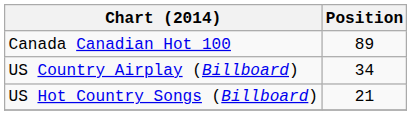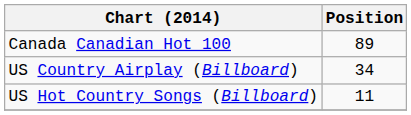 <table class="wikitable sortable">
 <tr>
 <th scope="col">Chart (2014)</th>
 <th scope="col">Position</th>
 </tr>
 <tr>
 <td>Canada <a href='#'>Canadian Hot 100</a></td>
 <td align="center">89</td>
 </tr>
 <tr>
 <td>US <a href='#'>Country Airplay</a> (<em><a href='#'>Billboard</a></em>)</td>
 <td align="center">34</td>
 </tr>
 <tr>
 <td>US <a href='#'>Hot Country Songs</a> (<em><a href='#'>Billboard</a></em>)</td>
-<td align="center">21</td>
+<td align="center">11</td>
 </tr>
 <tr>
 </tr>
 </table>
